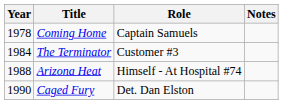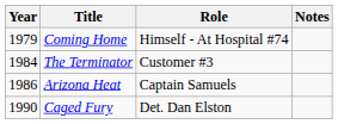 <table class="wikitable sortable">
 <tr>
 <th>Year</th>
 <th>Title</th>
 <th>Role</th>
 <th class="unsortable">Notes</th>
 </tr>
 <tr>
-<td>1978</td>
+<td>1979</td>
 <td><em><a href='#'>Coming Home</a></em></td>
-<td>Captain Samuels</td>
+<td>Himself - At Hospital #74</td>
 <td></td>
 </tr>
 <tr>
 <td>1984</td>
 <td><em><a href='#'>The Terminator</a></em></td>
 <td>Customer #3</td>
 <td></td>
 </tr>
 <tr>
-<td>1988</td>
+<td>1986</td>
 <td><em><a href='#'>Arizona Heat</a></em></td>
-<td>Himself - At Hospital #74</td>
+<td>Captain Samuels</td>
 <td></td>
 </tr>
 <tr>
 <td>1990</td>
 <td><em><a href='#'>Caged Fury</a></em></td>
 <td>Det. Dan Elston</td>
 <td></td>
 </tr>
 </table>
